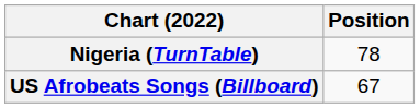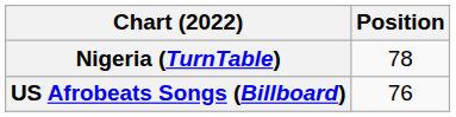 <table class="wikitable sortable plainrowheaders" style="text-align:center">
 <tr>
 <th scope="col">Chart (2022)</th>
 <th scope="col">Position</th>
 </tr>
 <tr>
 <th scope="row">Nigeria (<a href='#'><em>TurnTable</em></a>)</th>
 <td>78</td>
 </tr>
 <tr>
 <th scope="row">US <a href='#'>Afrobeats Songs</a> (<em><a href='#'>Billboard</a></em>)</th>
-<td>67</td>
+<td>76</td>
 </tr>
 </table>
